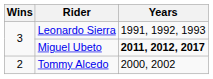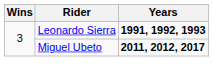 <table class="wikitable">
 <tr>
 <th>Wins</th>
 <th>Rider</th>
 <th>Years</th>
 </tr>
 <tr>
 <td align=center rowspan=2>3</td>
 <td><a href='#'>Leonardo Sierra</a></td>
-<td>1991, 1992, 1993</td>
+<td><strong>1991, 1992, 1993</strong></td>
 </tr>
 <tr>
 <td><a href='#'>Miguel Ubeto</a></td>
 <td><strong>2011, 2012, 2017</strong></td>
 </tr>
-<tr>
-<td align=center>2</td>
-<td><a href='#'>Tommy Alcedo</a></td>
-<td>2000, 2002</td>
-</tr>
 </table>
